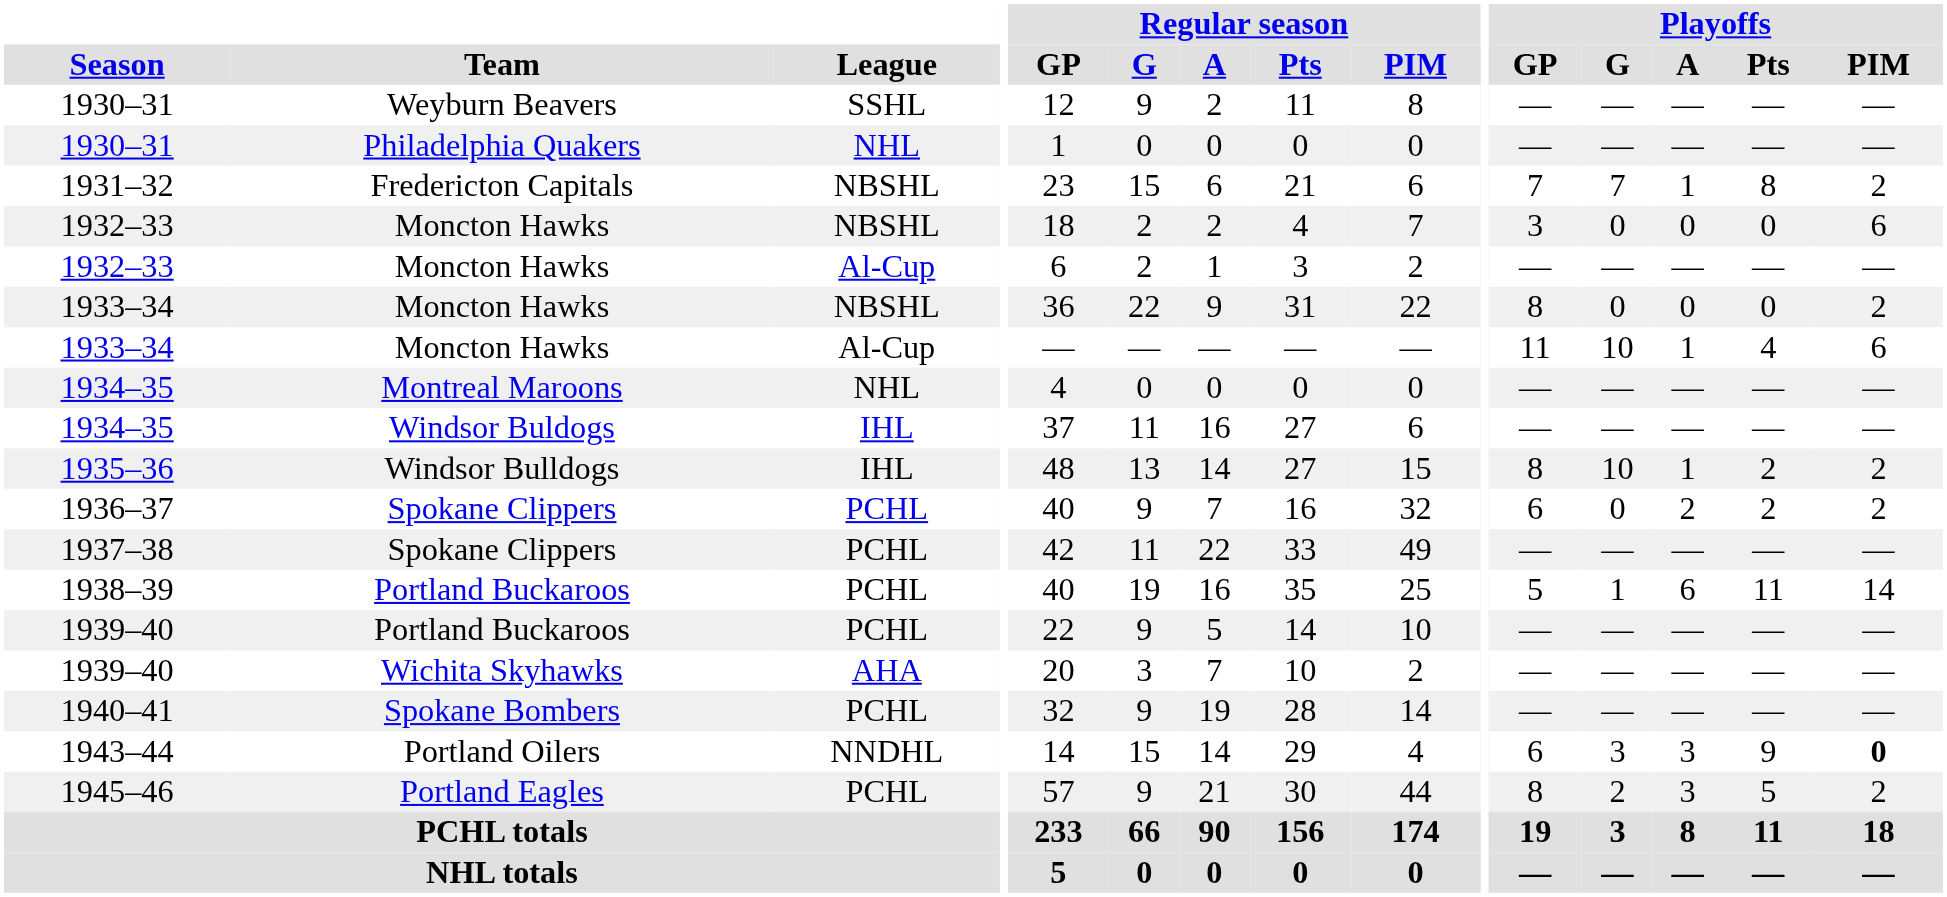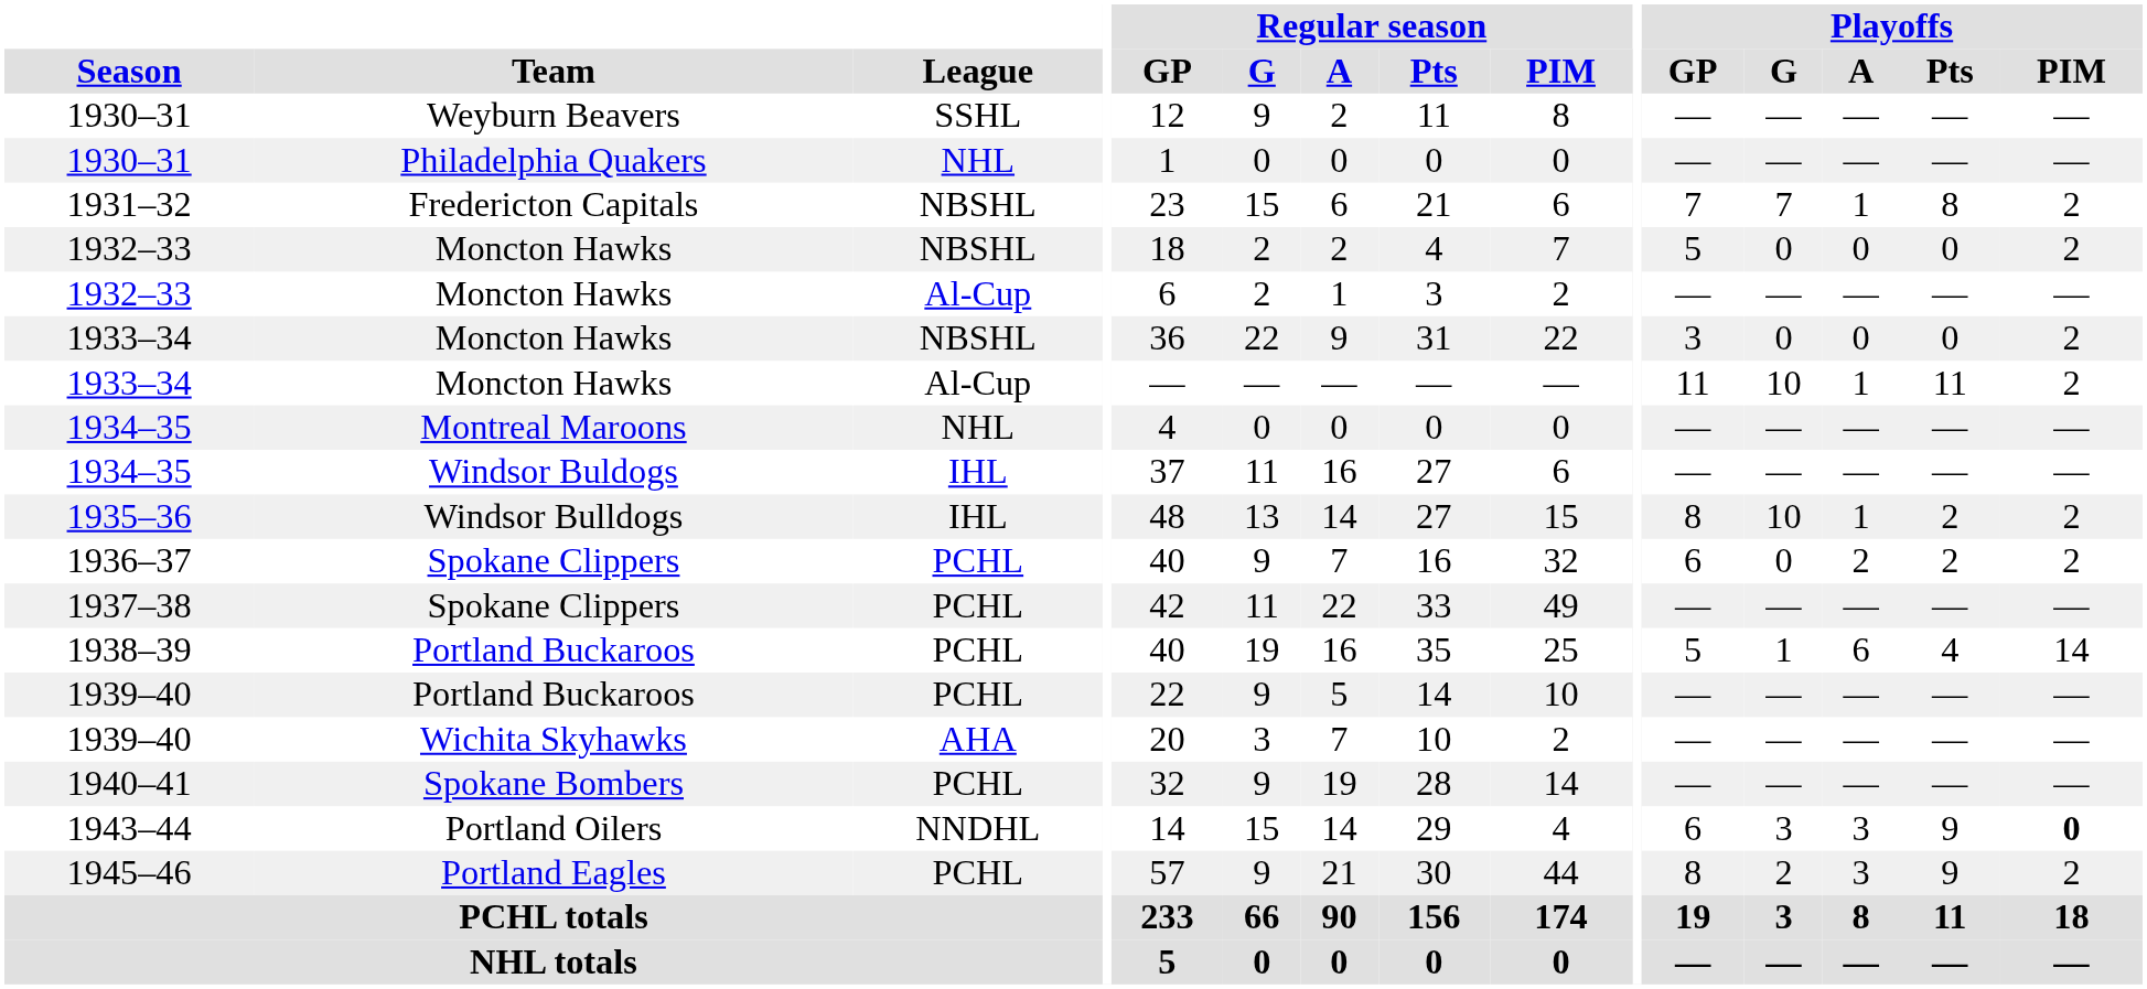 <table border="0" cellpadding="1" cellspacing="0" style="text-align:center; width:60em">
 <tr bgcolor="#e0e0e0">
 <th colspan="3" bgcolor="#ffffff"></th>
 <th rowspan="100" bgcolor="#ffffff"></th>
 <th colspan="5"><a href='#'>Regular season</a></th>
 <th rowspan="100" bgcolor="#ffffff"></th>
 <th colspan="5"><a href='#'>Playoffs</a></th>
 </tr>
 <tr bgcolor="#e0e0e0">
 <th><a href='#'>Season</a></th>
 <th>Team</th>
 <th>League</th>
 <th>GP</th>
 <th><a href='#'>G</a></th>
 <th><a href='#'>A</a></th>
 <th><a href='#'>Pts</a></th>
 <th><a href='#'>PIM</a></th>
 <th>GP</th>
 <th>G</th>
 <th>A</th>
 <th>Pts</th>
 <th>PIM</th>
 </tr>
 <tr>
 <td>1930–31</td>
 <td>Weyburn Beavers</td>
 <td>SSHL</td>
 <td>12</td>
 <td>9</td>
 <td>2</td>
 <td>11</td>
 <td>8</td>
 <td>—</td>
 <td>—</td>
 <td>—</td>
 <td>—</td>
 <td>—</td>
 </tr>
 <tr bgcolor="#f0f0f0">
 <td><a href='#'>1930–31</a></td>
 <td><a href='#'>Philadelphia Quakers</a></td>
 <td><a href='#'>NHL</a></td>
 <td>1</td>
 <td>0</td>
 <td>0</td>
 <td>0</td>
 <td>0</td>
 <td>—</td>
 <td>—</td>
 <td>—</td>
 <td>—</td>
 <td>—</td>
 </tr>
 <tr>
 <td>1931–32</td>
 <td>Fredericton Capitals</td>
 <td>NBSHL</td>
 <td>23</td>
 <td>15</td>
 <td>6</td>
 <td>21</td>
 <td>6</td>
 <td>7</td>
 <td>7</td>
 <td>1</td>
 <td>8</td>
 <td>2</td>
 </tr>
 <tr bgcolor="#f0f0f0">
 <td>1932–33</td>
 <td>Moncton Hawks</td>
 <td>NBSHL</td>
 <td>18</td>
 <td>2</td>
 <td>2</td>
 <td>4</td>
 <td>7</td>
-<td>3</td>
+<td>5</td>
 <td>0</td>
 <td>0</td>
 <td>0</td>
-<td>6</td>
+<td>2</td>
 </tr>
 <tr>
 <td><a href='#'>1932–33</a></td>
 <td>Moncton Hawks</td>
 <td><a href='#'>Al-Cup</a></td>
 <td>6</td>
 <td>2</td>
 <td>1</td>
 <td>3</td>
 <td>2</td>
 <td>—</td>
 <td>—</td>
 <td>—</td>
 <td>—</td>
 <td>—</td>
 </tr>
 <tr bgcolor="#f0f0f0">
 <td>1933–34</td>
 <td>Moncton Hawks</td>
 <td>NBSHL</td>
 <td>36</td>
 <td>22</td>
 <td>9</td>
 <td>31</td>
 <td>22</td>
-<td>8</td>
+<td>3</td>
 <td>0</td>
 <td>0</td>
 <td>0</td>
 <td>2</td>
 </tr>
 <tr>
 <td><a href='#'>1933–34</a></td>
 <td>Moncton Hawks</td>
 <td>Al-Cup</td>
 <td>—</td>
 <td>—</td>
 <td>—</td>
 <td>—</td>
 <td>—</td>
 <td>11</td>
 <td>10</td>
 <td>1</td>
-<td>4</td>
-<td>6</td>
+<td>11</td>
+<td>2</td>
 </tr>
 <tr bgcolor="#f0f0f0">
 <td><a href='#'>1934–35</a></td>
 <td><a href='#'>Montreal Maroons</a></td>
 <td>NHL</td>
 <td>4</td>
 <td>0</td>
 <td>0</td>
 <td>0</td>
 <td>0</td>
 <td>—</td>
 <td>—</td>
 <td>—</td>
 <td>—</td>
 <td>—</td>
 </tr>
 <tr>
 <td><a href='#'>1934–35</a></td>
 <td><a href='#'>Windsor Buldogs</a></td>
 <td><a href='#'>IHL</a></td>
 <td>37</td>
 <td>11</td>
 <td>16</td>
 <td>27</td>
 <td>6</td>
 <td>—</td>
 <td>—</td>
 <td>—</td>
 <td>—</td>
 <td>—</td>
 </tr>
 <tr bgcolor="#f0f0f0">
 <td><a href='#'>1935–36</a></td>
 <td>Windsor Bulldogs</td>
 <td>IHL</td>
 <td>48</td>
 <td>13</td>
 <td>14</td>
 <td>27</td>
 <td>15</td>
 <td>8</td>
 <td>10</td>
 <td>1</td>
 <td>2</td>
 <td>2</td>
 </tr>
 <tr>
 <td>1936–37</td>
 <td><a href='#'>Spokane Clippers</a></td>
 <td><a href='#'>PCHL</a></td>
 <td>40</td>
 <td>9</td>
 <td>7</td>
 <td>16</td>
 <td>32</td>
 <td>6</td>
 <td>0</td>
 <td>2</td>
 <td>2</td>
 <td>2</td>
 </tr>
 <tr bgcolor="#f0f0f0">
 <td>1937–38</td>
 <td>Spokane Clippers</td>
 <td>PCHL</td>
 <td>42</td>
 <td>11</td>
 <td>22</td>
 <td>33</td>
 <td>49</td>
 <td>—</td>
 <td>—</td>
 <td>—</td>
 <td>—</td>
 <td>—</td>
 </tr>
 <tr>
 <td>1938–39</td>
 <td><a href='#'>Portland Buckaroos</a></td>
 <td>PCHL</td>
 <td>40</td>
 <td>19</td>
 <td>16</td>
 <td>35</td>
 <td>25</td>
 <td>5</td>
 <td>1</td>
 <td>6</td>
-<td>11</td>
+<td>4</td>
 <td>14</td>
 </tr>
 <tr bgcolor="#f0f0f0">
 <td>1939–40</td>
 <td>Portland Buckaroos</td>
 <td>PCHL</td>
 <td>22</td>
 <td>9</td>
 <td>5</td>
 <td>14</td>
 <td>10</td>
 <td>—</td>
 <td>—</td>
 <td>—</td>
 <td>—</td>
 <td>—</td>
 </tr>
 <tr>
 <td>1939–40</td>
 <td><a href='#'>Wichita Skyhawks</a></td>
 <td><a href='#'>AHA</a></td>
 <td>20</td>
 <td>3</td>
 <td>7</td>
 <td>10</td>
 <td>2</td>
 <td>—</td>
 <td>—</td>
 <td>—</td>
 <td>—</td>
 <td>—</td>
 </tr>
 <tr bgcolor="#f0f0f0">
 <td>1940–41</td>
 <td><a href='#'>Spokane Bombers</a></td>
 <td>PCHL</td>
 <td>32</td>
 <td>9</td>
 <td>19</td>
 <td>28</td>
 <td>14</td>
 <td>—</td>
 <td>—</td>
 <td>—</td>
 <td>—</td>
 <td>—</td>
 </tr>
 <tr>
 <td>1943–44</td>
 <td>Portland Oilers</td>
 <td>NNDHL</td>
 <td>14</td>
 <td>15</td>
 <td>14</td>
 <td>29</td>
 <td>4</td>
 <td>6</td>
 <td>3</td>
 <td>3</td>
 <td>9</td>
 <td><strong>0</strong></td>
 </tr>
 <tr bgcolor="#f0f0f0">
 <td>1945–46</td>
 <td><a href='#'>Portland Eagles</a></td>
 <td>PCHL</td>
 <td>57</td>
 <td>9</td>
 <td>21</td>
 <td>30</td>
 <td>44</td>
 <td>8</td>
 <td>2</td>
 <td>3</td>
-<td>5</td>
+<td>9</td>
 <td>2</td>
 </tr>
 <tr bgcolor="#e0e0e0">
 <th colspan="3">PCHL totals</th>
 <th>233</th>
 <th>66</th>
 <th>90</th>
 <th>156</th>
 <th>174</th>
 <th>19</th>
 <th>3</th>
 <th>8</th>
 <th>11</th>
 <th>18</th>
 </tr>
 <tr bgcolor="#e0e0e0">
 <th colspan="3">NHL totals</th>
 <th>5</th>
 <th>0</th>
 <th>0</th>
 <th>0</th>
 <th>0</th>
 <th>—</th>
 <th>—</th>
 <th>—</th>
 <th>—</th>
 <th>—</th>
 </tr>
 </table>
